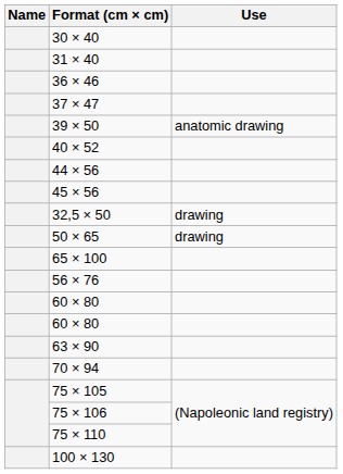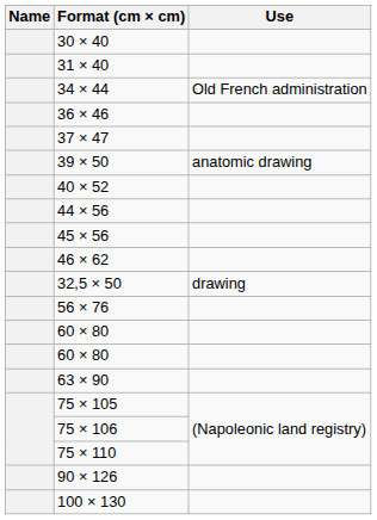 <table class="wikitable">
 <tr>
 <th>Name</th>
 <th>Format (cm × cm)</th>
 <th>Use</th>
 </tr>
 <tr>
 <th></th>
 <td>30 × 40</td>
 <td></td>
 </tr>
 <tr ---->
 <th></th>
 <td>31 × 40</td>
 <td></td>
+</tr>
+<tr>
+<th></th>
+<td>34 × 44</td>
+<td>Old French administration</td>
 </tr>
 <tr ---->
 <th></th>
 <td>36 × 46</td>
 <td></td>
 </tr>
 <tr>
 <th></th>
 <td>37 × 47</td>
 <td></td>
 </tr>
 <tr>
 <th></th>
 <td>39 × 50</td>
 <td>anatomic drawing</td>
 </tr>
 <tr>
 <th></th>
 <td>40 × 52</td>
 <td></td>
 </tr>
 <tr>
 <th></th>
 <td>44 × 56</td>
 <td></td>
 </tr>
 <tr ---->
 <th></th>
 <td>45 × 56</td>
 <td></td>
 </tr>
+<tr>
+<th></th>
+<td>46 × 62</td>
+<td></td>
+</tr>
 <tr ---->
 <th></th>
 <td>32,5 × 50</td>
 <td>drawing</td>
-</tr>
-<tr>
-<th></th>
-<td>50 × 65</td>
-<td>drawing</td>
-</tr>
-<tr>
-<th></th>
-<td>65 × 100</td>
-<td></td>
 </tr>
 <tr ---->
 <th></th>
 <td>56 × 76</td>
 <td></td>
 </tr>
 <tr ---->
 <th></th>
 <td>60 × 80</td>
 <td></td>
 </tr>
 <tr>
 <th></th>
 <td>60 × 80</td>
 <td></td>
 </tr>
 <tr>
 <th></th>
 <td>63 × 90</td>
 <td></td>
 </tr>
-<tr ---->
-<th></th>
-<td>70 × 94</td>
-<td></td>
-</tr>
 <tr>
 <th rowspan=3></th>
 <td>75 × 105</td>
 <td rowspan=3> (Napoleonic land registry)</td>
 </tr>
 <tr>
 <td>75 × 106</td>
 </tr>
 <tr>
 <td>75 × 110</td>
 </tr>
 <tr ---->
 <th></th>
+<td>90 × 126</td>
+<td></td>
+</tr>
+<tr ---->
+<th></th>
 <td>100 × 130</td>
 <td></td>
 </tr>
 </table>
